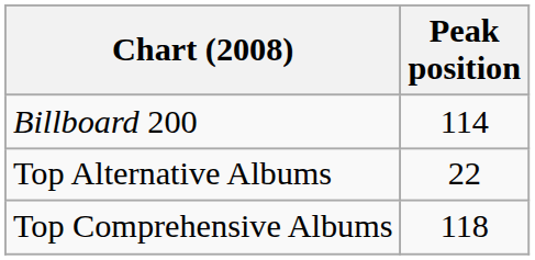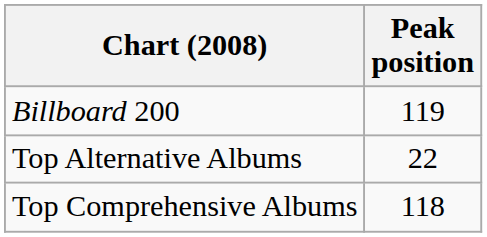 <table class="wikitable">
 <tr>
 <th>Chart (2008)</th>
 <th>Peak<br>position</th>
 </tr>
 <tr>
 <td><em>Billboard</em> 200</td>
-<td align="center">114</td>
+<td align="center">119</td>
 </tr>
 <tr>
 <td>Top Alternative Albums</td>
 <td align="center">22</td>
 </tr>
 <tr>
 <td>Top Comprehensive Albums</td>
 <td align="center">118</td>
 </tr>
 </table>
